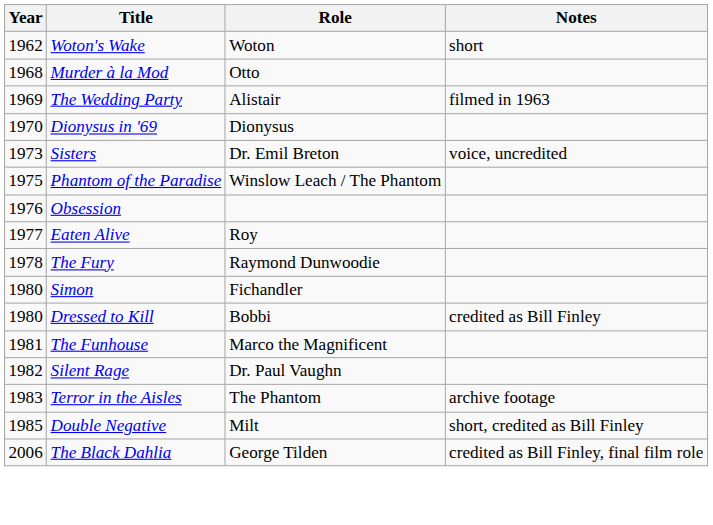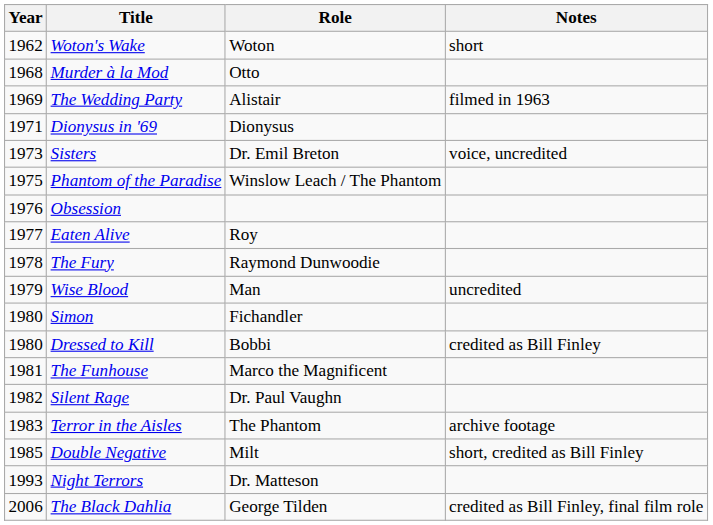 <table class="wikitable sortable">
 <tr>
 <th>Year</th>
 <th>Title</th>
 <th>Role</th>
 <th class="unsortable">Notes</th>
 </tr>
 <tr>
 <td>1962</td>
 <td><em><a href='#'>Woton's Wake</a></em></td>
 <td>Woton</td>
 <td>short</td>
 </tr>
 <tr>
 <td>1968</td>
 <td><em><a href='#'>Murder à la Mod</a></em></td>
 <td>Otto</td>
 <td></td>
 </tr>
 <tr>
 <td>1969</td>
 <td><em><a href='#'>The Wedding Party</a></em></td>
 <td>Alistair</td>
 <td>filmed in 1963</td>
 </tr>
 <tr>
-<td>1970</td>
+<td>1971</td>
 <td><em><a href='#'>Dionysus in '69</a></em></td>
 <td>Dionysus</td>
 <td></td>
 </tr>
 <tr>
 <td>1973</td>
 <td><em><a href='#'>Sisters</a></em></td>
 <td>Dr. Emil Breton</td>
 <td>voice, uncredited</td>
 </tr>
 <tr>
 <td>1975</td>
 <td><em><a href='#'>Phantom of the Paradise</a></em></td>
 <td>Winslow Leach / The Phantom</td>
 <td></td>
 </tr>
 <tr>
 <td>1976</td>
 <td><em><a href='#'>Obsession</a></em></td>
 <td></td>
 <td></td>
 </tr>
 <tr>
 <td>1977</td>
 <td><em><a href='#'>Eaten Alive</a></em></td>
 <td>Roy</td>
 <td></td>
 </tr>
 <tr>
 <td>1978</td>
 <td><em><a href='#'>The Fury</a></em></td>
 <td>Raymond Dunwoodie</td>
 <td></td>
+</tr>
+<tr>
+<td>1979</td>
+<td><em><a href='#'>Wise Blood</a></em></td>
+<td>Man</td>
+<td>uncredited</td>
 </tr>
 <tr>
 <td>1980</td>
 <td><em><a href='#'>Simon</a></em></td>
 <td>Fichandler</td>
 <td></td>
 </tr>
 <tr>
 <td>1980</td>
 <td><em><a href='#'>Dressed to Kill</a></em></td>
 <td>Bobbi</td>
 <td>credited as Bill Finley</td>
 </tr>
 <tr>
 <td>1981</td>
 <td><em><a href='#'>The Funhouse</a></em></td>
 <td>Marco the Magnificent</td>
 <td></td>
 </tr>
 <tr>
 <td>1982</td>
 <td><em><a href='#'>Silent Rage</a></em></td>
 <td>Dr. Paul Vaughn</td>
 <td></td>
 </tr>
 <tr>
 <td>1983</td>
 <td><em><a href='#'>Terror in the Aisles</a></em></td>
 <td>The Phantom</td>
 <td>archive footage</td>
 </tr>
 <tr>
 <td>1985</td>
 <td><em><a href='#'>Double Negative</a></em></td>
 <td>Milt</td>
 <td>short, credited as Bill Finley</td>
 </tr>
 <tr>
+<td>1993</td>
+<td><em><a href='#'>Night Terrors</a></em></td>
+<td>Dr. Matteson</td>
+<td></td>
+</tr>
+<tr>
 <td>2006</td>
 <td><em><a href='#'>The Black Dahlia</a></em></td>
 <td>George Tilden</td>
 <td>credited as Bill Finley, final film role</td>
 </tr>
 </table>
